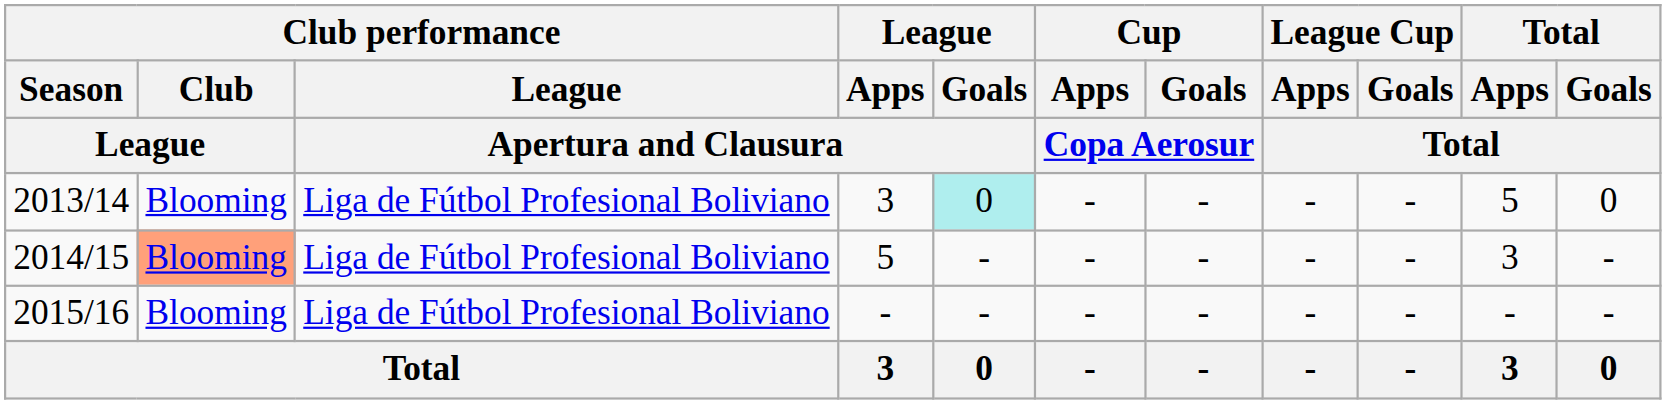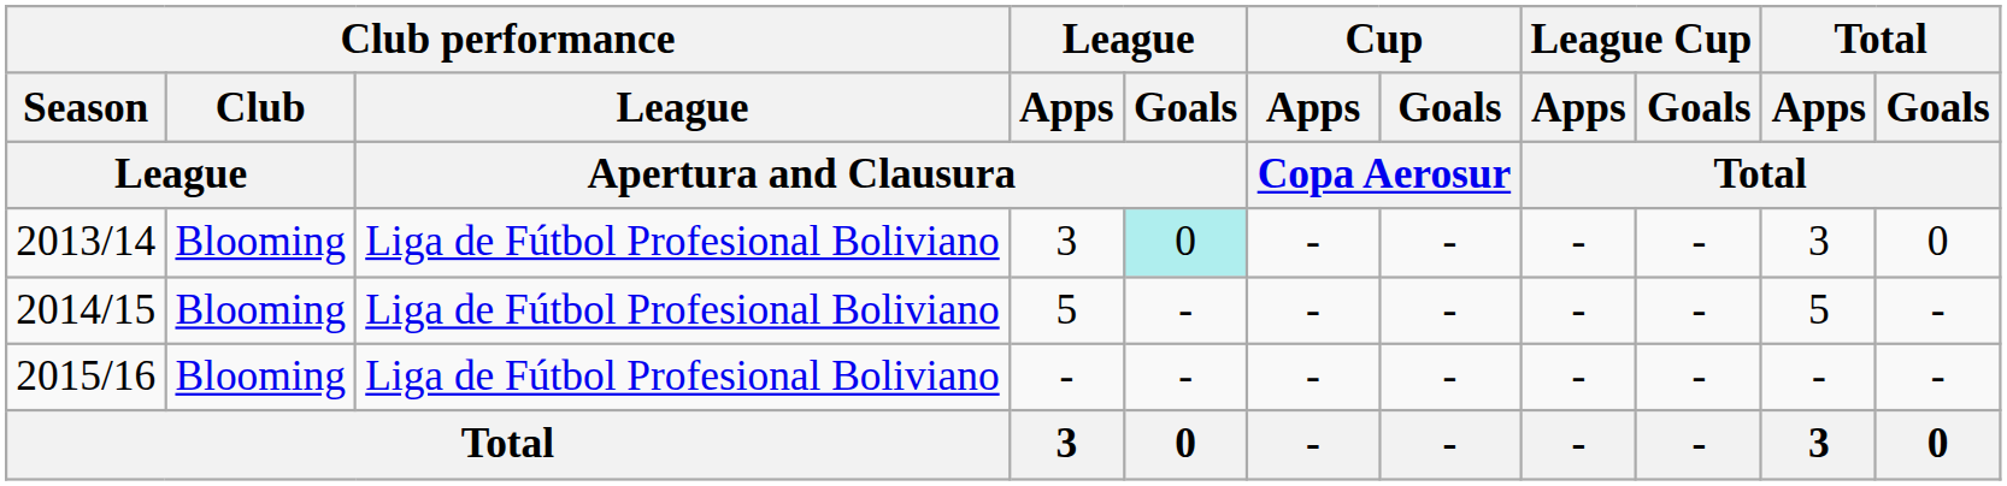 <table class="wikitable" style="text-align:center;">
 <tr>
 <th colspan=3>Club performance</th>
 <th colspan=2>League</th>
 <th colspan=2>Cup</th>
 <th colspan=2>League Cup</th>
 <th colspan=2>Total</th>
 </tr>
 <tr>
 <th>Season</th>
 <th>Club</th>
 <th>League</th>
 <th>Apps</th>
 <th>Goals</th>
 <th>Apps</th>
 <th>Goals</th>
 <th>Apps</th>
 <th>Goals</th>
 <th>Apps</th>
 <th>Goals</th>
 </tr>
 <tr>
 <th colspan=2>League</th>
 <th colspan=3>Apertura and Clausura</th>
 <th colspan=2><a href='#'>Copa Aerosur</a></th>
 <th colspan=6>Total</th>
 </tr>
 <tr>
 <td>2013/14</td>
 <td><a href='#'>Blooming</a></td>
 <td><a href='#'>Liga de Fútbol Profesional Boliviano</a></td>
 <td>3</td>
 <td style="background: paleturquoise;">0</td>
 <td>-</td>
 <td>-</td>
 <td>-</td>
 <td>-</td>
-<td>5</td>
+<td>3</td>
 <td>0</td>
 </tr>
 <tr>
 <td>2014/15</td>
-<td style="background: lightsalmon;"><a href='#'>Blooming</a></td>
+<td><a href='#'>Blooming</a></td>
 <td><a href='#'>Liga de Fútbol Profesional Boliviano</a></td>
 <td>5</td>
 <td>-</td>
 <td>-</td>
 <td>-</td>
 <td>-</td>
 <td>-</td>
-<td>3</td>
+<td>5</td>
 <td>-</td>
 </tr>
 <tr>
 <td>2015/16</td>
 <td><a href='#'>Blooming</a></td>
 <td><a href='#'>Liga de Fútbol Profesional Boliviano</a></td>
 <td>-</td>
 <td>-</td>
 <td>-</td>
 <td>-</td>
 <td>-</td>
 <td>-</td>
 <td>-</td>
 <td>-</td>
 </tr>
 <tr>
 <th colspan=3>Total</th>
 <th>3</th>
 <th>0</th>
 <th>-</th>
 <th>-</th>
 <th>-</th>
 <th>-</th>
 <th>3</th>
 <th>0</th>
 </tr>
 </table>
